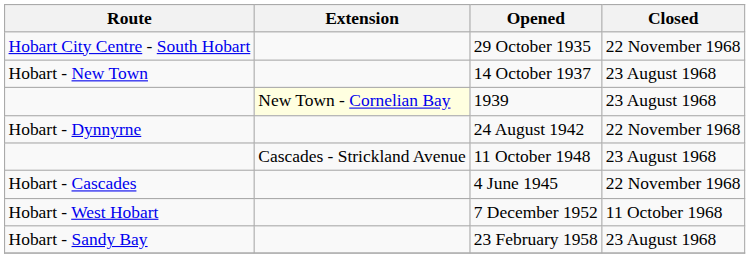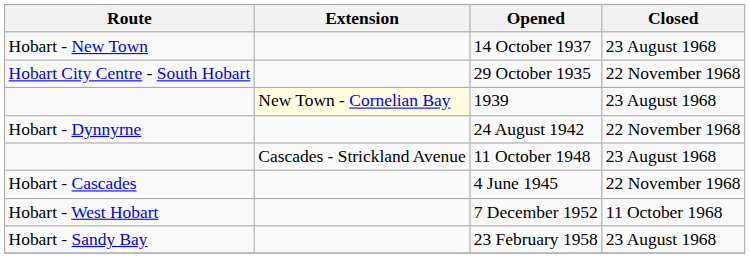 <table class="wikitable sortable">
 <tr style="background:#E0E0E0;">
 <th>Route</th>
 <th>Extension</th>
 <th>Opened</th>
 <th>Closed</th>
 </tr>
 <tr>
+<td>Hobart - <a href='#'>New Town</a></td>
+<td></td>
+<td>14 October 1937</td>
+<td>23 August 1968</td>
+</tr>
+<tr>
 <td><a href='#'>Hobart City Centre</a> - <a href='#'>South Hobart</a></td>
 <td></td>
 <td>29 October 1935</td>
 <td>22 November 1968</td>
-</tr>
-<tr>
-<td>Hobart - <a href='#'>New Town</a></td>
-<td></td>
-<td>14 October 1937</td>
-<td>23 August 1968</td>
 </tr>
 <tr>
 <td></td>
 <td style="background: lightyellow;">New Town - <a href='#'>Cornelian Bay</a></td>
 <td>1939</td>
 <td>23 August 1968</td>
 </tr>
 <tr>
 <td>Hobart - <a href='#'>Dynnyrne</a></td>
 <td></td>
 <td>24 August 1942</td>
 <td>22 November 1968</td>
 </tr>
 <tr>
 <td></td>
 <td>Cascades - Strickland Avenue</td>
 <td>11 October 1948</td>
 <td>23 August 1968</td>
 </tr>
 <tr>
 <td>Hobart - <a href='#'>Cascades</a></td>
 <td></td>
 <td>4 June 1945</td>
 <td>22 November 1968</td>
 </tr>
 <tr>
 <td>Hobart - <a href='#'>West Hobart</a></td>
 <td></td>
 <td>7 December 1952</td>
 <td>11 October 1968</td>
 </tr>
 <tr>
 <td>Hobart - <a href='#'>Sandy Bay</a></td>
 <td></td>
 <td>23 February 1958</td>
 <td>23 August 1968</td>
 </tr>
 <tr>
 </tr>
 </table>
